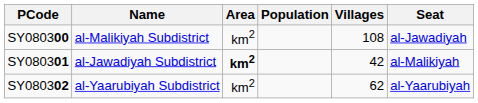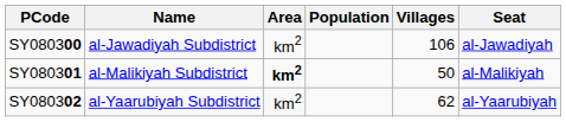 <table class="wikitable sortable">
 <tr>
 <th>PCode</th>
 <th>Name</th>
 <th>Area</th>
 <th>Population</th>
 <th>Villages</th>
 <th>Seat</th>
 </tr>
 <tr>
 <td>SY0803<strong>00</strong></td>
-<td><a href='#'>al-Malikiyah Subdistrict</a></td>
+<td><a href='#'>al-Jawadiyah Subdistrict</a></td>
 <td align=right> km<sup>2</sup></td>
 <td align=right></td>
-<td align=right>108</td>
+<td align=right>106</td>
 <td><a href='#'>al-Jawadiyah</a></td>
 </tr>
 <tr>
 <td>SY0803<strong>01</strong></td>
-<td><a href='#'>al-Jawadiyah Subdistrict</a></td>
+<td><a href='#'>al-Malikiyah Subdistrict</a></td>
 <td align=right><strong> km<sup>2</sup></strong></td>
 <td align=right></td>
-<td align=right>42</td>
+<td align=right>50</td>
 <td><a href='#'>al-Malikiyah</a></td>
 </tr>
 <tr>
 <td>SY0803<strong>02</strong></td>
 <td><a href='#'>al-Yaarubiyah Subdistrict</a></td>
 <td align=right> km<sup>2</sup></td>
 <td align=right></td>
 <td align=right>62</td>
 <td><a href='#'>al-Yaarubiyah</a></td>
 </tr>
 </table>
